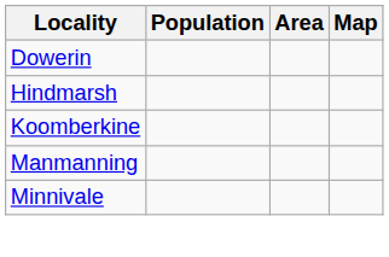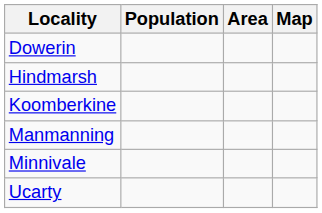 <table class="wikitable sortable">
 <tr>
 <th>Locality</th>
 <th data-sort-type=number>Population</th>
 <th data-sort-type=number>Area</th>
 <th>Map</th>
 </tr>
 <tr>
 <td><a href='#'>Dowerin</a></td>
 <td></td>
 <td></td>
 <td></td>
 </tr>
 <tr>
 <td><a href='#'>Hindmarsh</a></td>
 <td></td>
 <td></td>
 <td></td>
 </tr>
 <tr>
 <td><a href='#'>Koomberkine</a></td>
 <td></td>
 <td></td>
 <td></td>
 </tr>
 <tr>
 <td><a href='#'>Manmanning</a></td>
 <td></td>
 <td></td>
 <td></td>
 </tr>
 <tr>
 <td><a href='#'>Minnivale</a></td>
 <td></td>
 <td></td>
 <td></td>
 </tr>
+<tr>
+<td><a href='#'>Ucarty</a></td>
+<td></td>
+<td></td>
+<td></td>
+</tr>
 </table>
